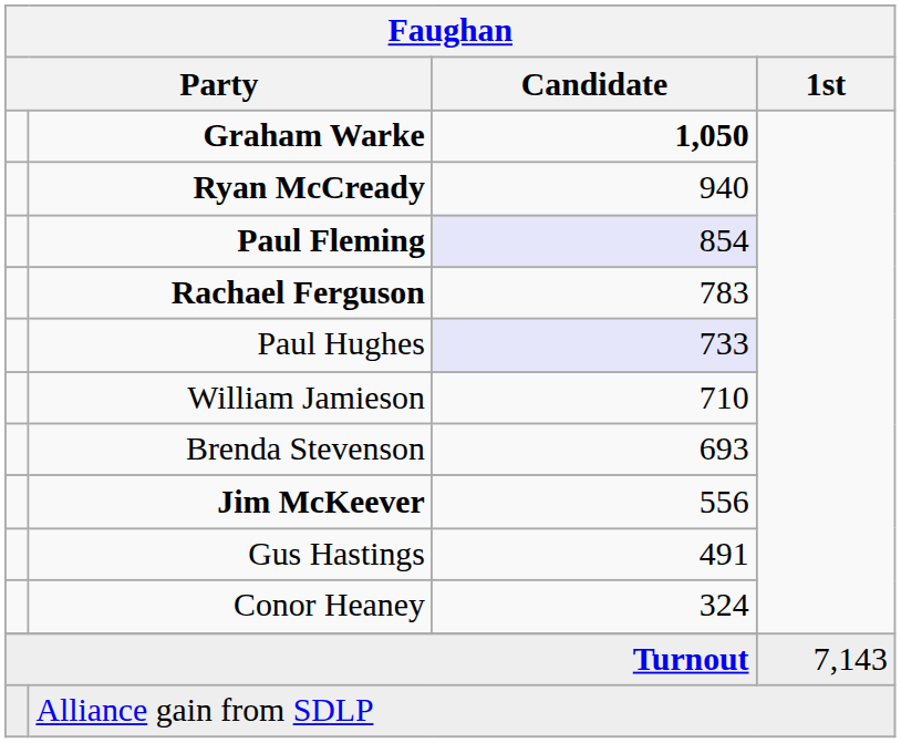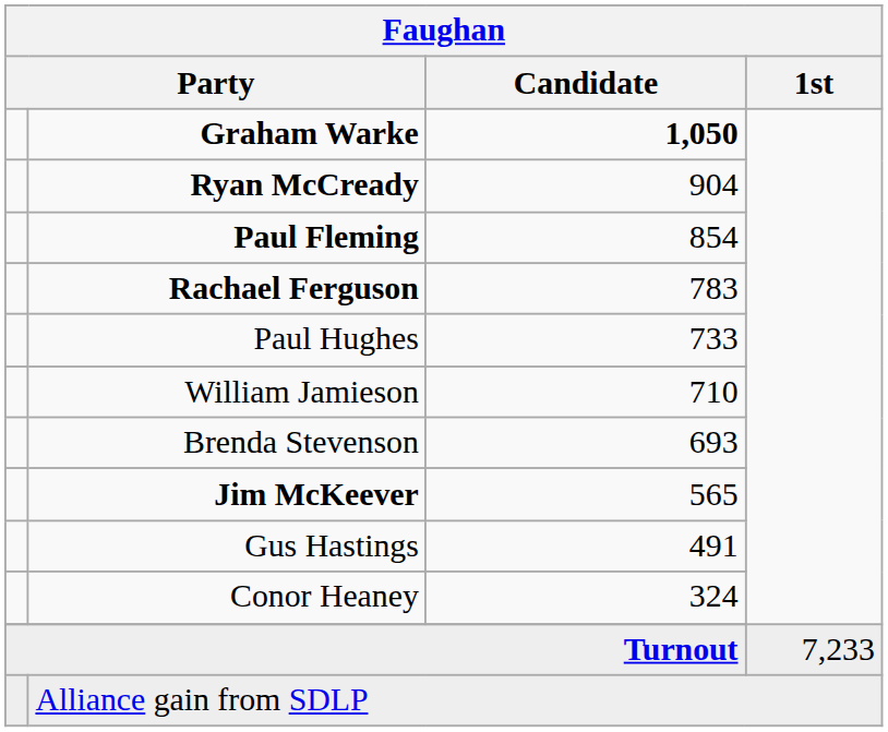 <table class="wikitable">
 <tr>
 <th colspan="4" align="center"><a href='#'>Faughan</a></th>
 </tr>
 <tr>
 <th colspan="2" align="center" width=200>Party</th>
 <th width=150>Candidate</th>
 <th width=60>1st </th>
 </tr>
 <tr>
 <td></td>
 <td align="right"><strong>Graham Warke</strong></td>
 <td align="right"><strong>1,050</strong></td>
 </tr>
 <tr>
 <td></td>
 <td align="right"><strong>Ryan McCready</strong></td>
-<td align="right">940</td>
+<td align="right">904</td>
 </tr>
 <tr>
 <td></td>
 <td align="right"><strong>Paul Fleming</strong></td>
-<td align="right" style="background: lavender;">854</td>
+<td align="right">854</td>
 </tr>
 <tr>
 <td></td>
 <td align="right"><strong>Rachael Ferguson</strong></td>
 <td align="right">783</td>
 </tr>
 <tr>
 <td></td>
 <td align="right">Paul Hughes</td>
-<td align="right" style="background: lavender;">733</td>
+<td align="right">733</td>
 </tr>
 <tr>
 <td></td>
 <td align="right">William Jamieson</td>
 <td align="right">710</td>
 </tr>
 <tr>
 <td></td>
 <td align="right">Brenda Stevenson</td>
 <td align="right">693</td>
 </tr>
 <tr>
 <td></td>
 <td align="right"><strong>Jim McKeever</strong></td>
-<td align="right">556</td>
+<td align="right">565</td>
 </tr>
 <tr>
 <td></td>
 <td align="right">Gus Hastings</td>
 <td align="right">491</td>
 </tr>
 <tr>
 <td></td>
 <td align="right">Conor Heaney</td>
 <td align="right">324</td>
 </tr>
 <tr>
 </tr>
 <tr bgcolor="EEEEEE">
 <td colspan=3 align="right"><strong><a href='#'>Turnout</a></strong></td>
-<td align="right">7,143</td>
+<td align="right">7,233</td>
 </tr>
 <tr bgcolor="EEEEEE">
 <td bgcolor=></td>
 <td colspan=4 bgcolor="EEEEEE"><a href='#'>Alliance</a> gain from <a href='#'>SDLP</a></td>
 </tr>
 </table>
